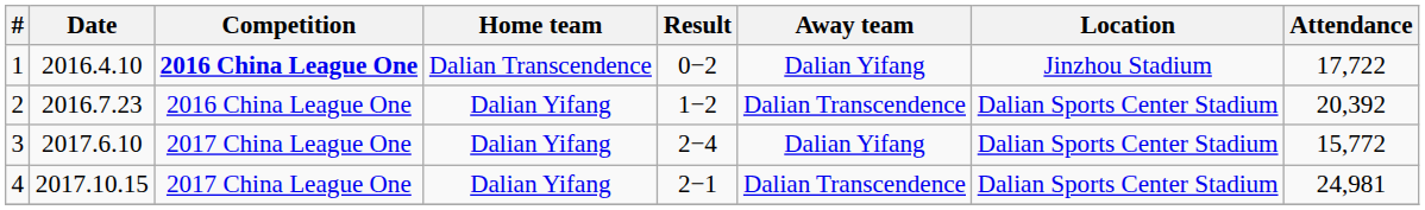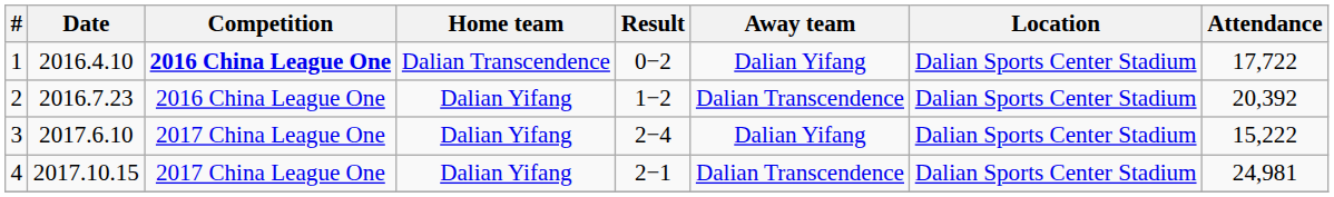 <table class="wikitable" style="text-align:center">
 <tr>
 <th>#</th>
 <th>Date</th>
 <th>Competition</th>
 <th>Home team</th>
 <th>Result</th>
 <th>Away team</th>
 <th>Location</th>
 <th>Attendance</th>
 </tr>
 <tr>
 <td>1</td>
 <td>2016.4.10</td>
 <td><strong><a href='#'>2016 China League One</a></strong></td>
 <td><a href='#'>Dalian Transcendence</a></td>
 <td>0−2</td>
 <td><a href='#'>Dalian Yifang</a></td>
-<td><a href='#'>Jinzhou Stadium</a></td>
+<td><a href='#'>Dalian Sports Center Stadium</a></td>
 <td>17,722</td>
 </tr>
 <tr>
 <td>2</td>
 <td>2016.7.23</td>
 <td><a href='#'>2016 China League One</a></td>
 <td><a href='#'>Dalian Yifang</a></td>
 <td>1−2</td>
 <td><a href='#'>Dalian Transcendence</a></td>
 <td><a href='#'>Dalian Sports Center Stadium</a></td>
 <td>20,392</td>
 </tr>
 <tr>
 <td>3</td>
 <td>2017.6.10</td>
 <td><a href='#'>2017 China League One</a></td>
 <td><a href='#'>Dalian Yifang</a></td>
 <td>2−4</td>
 <td><a href='#'>Dalian Yifang</a></td>
 <td><a href='#'>Dalian Sports Center Stadium</a></td>
-<td>15,772</td>
+<td>15,222</td>
 </tr>
 <tr>
 <td>4</td>
 <td>2017.10.15</td>
 <td><a href='#'>2017 China League One</a></td>
 <td><a href='#'>Dalian Yifang</a></td>
 <td>2−1</td>
 <td><a href='#'>Dalian Transcendence</a></td>
 <td><a href='#'>Dalian Sports Center Stadium</a></td>
 <td>24,981</td>
 </tr>
 <tr>
 </tr>
 </table>
